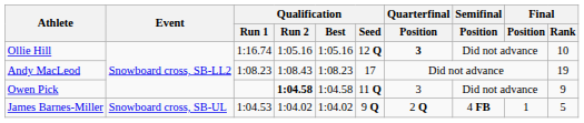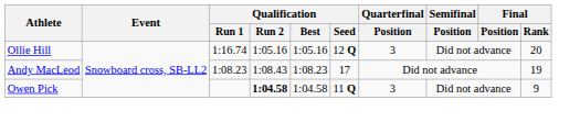 <table class=wikitable style=font-size:90%>
 <tr>
 <th rowspan=2>Athlete</th>
 <th rowspan=2>Event</th>
 <th colspan=4>Qualification</th>
 <th>Quarterfinal</th>
 <th>Semifinal</th>
 <th colspan=2>Final</th>
 </tr>
 <tr style=font-size:95%>
 <th>Run 1</th>
 <th>Run 2</th>
 <th>Best</th>
 <th>Seed</th>
 <th>Position</th>
 <th>Position</th>
 <th>Position</th>
 <th>Rank</th>
 </tr>
 <tr align=center>
 <td align=left><a href='#'>Ollie Hill</a></td>
 <td align=left rowspan=3><a href='#'>Snowboard cross, SB-LL2</a></td>
 <td>1:16.74</td>
 <td>1:05.16</td>
 <td>1:05.16</td>
 <td>12 <strong>Q</strong></td>
-<td><strong>3</strong></td>
+<td>3</td>
 <td colspan=2>Did not advance</td>
-<td>10</td>
+<td>20</td>
 </tr>
 <tr align=center>
 <td align=left><a href='#'>Andy MacLeod</a></td>
 <td>1:08.23</td>
 <td>1:08.43</td>
 <td>1:08.23</td>
 <td>17</td>
 <td colspan=3>Did not advance</td>
 <td>19</td>
 </tr>
 <tr align=center>
 <td align=left><a href='#'>Owen Pick</a></td>
 <td></td>
 <td><strong>1:04.58</strong></td>
 <td>1:04.58</td>
 <td>11 <strong>Q</strong></td>
 <td>3</td>
 <td colspan=2>Did not advance</td>
 <td>9</td>
 </tr>
-<tr align=center>
-<td align=left><a href='#'>James Barnes-Miller</a></td>
-<td align=left><a href='#'>Snowboard cross, SB-UL</a></td>
-<td>1:04.53</td>
-<td>1:04.02</td>
-<td>1:04.02</td>
-<td>9 <strong>Q</strong></td>
-<td>2 <strong>Q</strong></td>
-<td>4 <strong>FB</strong></td>
-<td>1</td>
-<td>5</td>
-</tr>
 </table>
